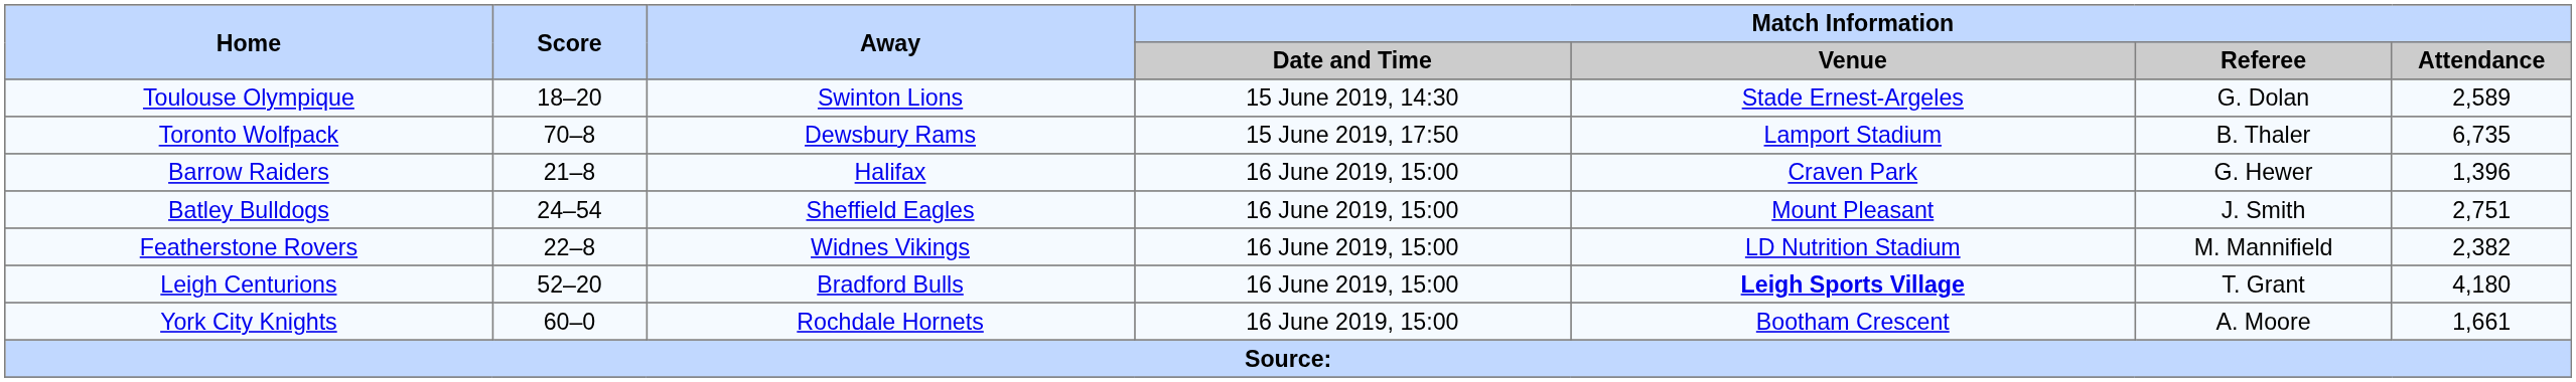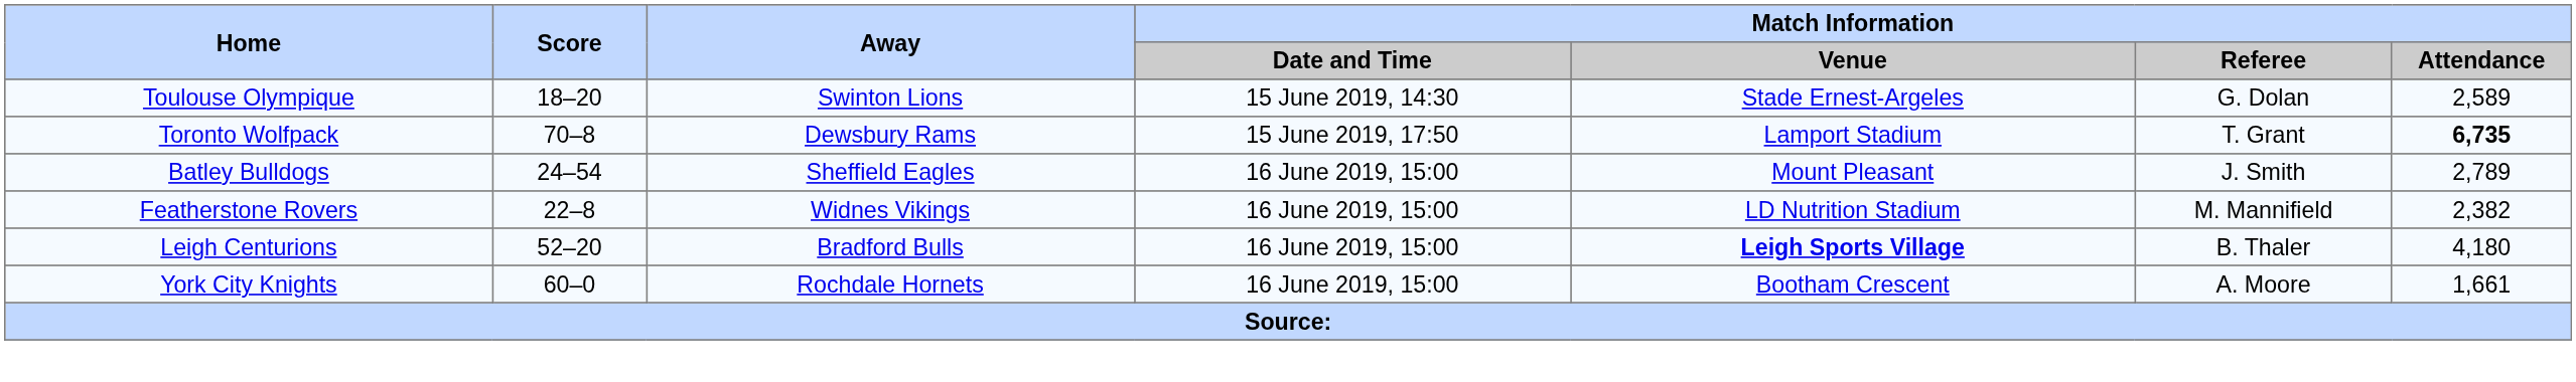 <table border=1 style="border-collapse:collapse; font-size:90%; text-align:center;" cellpadding=3 cellspacing=0 width=100%>
 <tr bgcolor="#c1d8ff">
 <th rowspan="2" width="19%">Home</th>
 <th rowspan="2" width="6%">Score</th>
 <th rowspan="2" width="19%">Away</th>
 <th colspan="4">Match Information</th>
 </tr>
 <tr bgcolor="#cccccc">
 <th width="17%">Date and Time</th>
 <th width="22%">Venue</th>
 <th width="10%">Referee</th>
 <th width="7%">Attendance</th>
 </tr>
 <tr bgcolor="#f5faff">
 <td> <a href='#'>Toulouse Olympique</a></td>
 <td>18–20</td>
 <td> <a href='#'>Swinton Lions</a></td>
 <td>15 June 2019, 14:30</td>
 <td><a href='#'>Stade Ernest-Argeles</a></td>
 <td>G. Dolan</td>
 <td>2,589</td>
 </tr>
 <tr bgcolor="#f5faff">
 <td> <a href='#'>Toronto Wolfpack</a></td>
 <td>70–8</td>
 <td> <a href='#'>Dewsbury Rams</a></td>
 <td>15 June 2019, 17:50</td>
 <td><a href='#'>Lamport Stadium</a></td>
-<td>B. Thaler</td>
-<td>6,735</td>
-</tr>
-<tr bgcolor="#f5faff">
-<td> <a href='#'>Barrow Raiders</a></td>
-<td>21–8</td>
-<td> <a href='#'>Halifax</a></td>
-<td>16 June 2019, 15:00</td>
-<td><a href='#'>Craven Park</a></td>
-<td>G. Hewer</td>
-<td>1,396</td>
+<td>T. Grant</td>
+<td><strong>6,735</strong></td>
 </tr>
 <tr bgcolor="#f5faff">
 <td> <a href='#'>Batley Bulldogs</a></td>
 <td>24–54</td>
 <td> <a href='#'>Sheffield Eagles</a></td>
 <td>16 June 2019, 15:00</td>
 <td><a href='#'>Mount Pleasant</a></td>
 <td>J. Smith</td>
-<td>2,751</td>
+<td>2,789</td>
 </tr>
 <tr bgcolor="#f5faff">
 <td> <a href='#'>Featherstone Rovers</a></td>
 <td>22–8</td>
 <td> <a href='#'>Widnes Vikings</a></td>
 <td>16 June 2019, 15:00</td>
 <td><a href='#'>LD Nutrition Stadium</a></td>
 <td>M. Mannifield</td>
 <td>2,382</td>
 </tr>
 <tr bgcolor="#f5faff">
 <td> <a href='#'>Leigh Centurions</a></td>
 <td>52–20</td>
 <td> <a href='#'>Bradford Bulls</a></td>
 <td>16 June 2019, 15:00</td>
 <td><strong><a href='#'>Leigh Sports Village</a></strong></td>
-<td>T. Grant</td>
+<td>B. Thaler</td>
 <td>4,180</td>
 </tr>
 <tr bgcolor="#f5faff">
 <td> <a href='#'>York City Knights</a></td>
 <td>60–0</td>
 <td> <a href='#'>Rochdale Hornets</a></td>
 <td>16 June 2019, 15:00</td>
 <td><a href='#'>Bootham Crescent</a></td>
 <td>A. Moore</td>
 <td>1,661</td>
 </tr>
 <tr bgcolor="#c1d8ff">
 <th colspan="7">Source:</th>
 </tr>
 </table>
